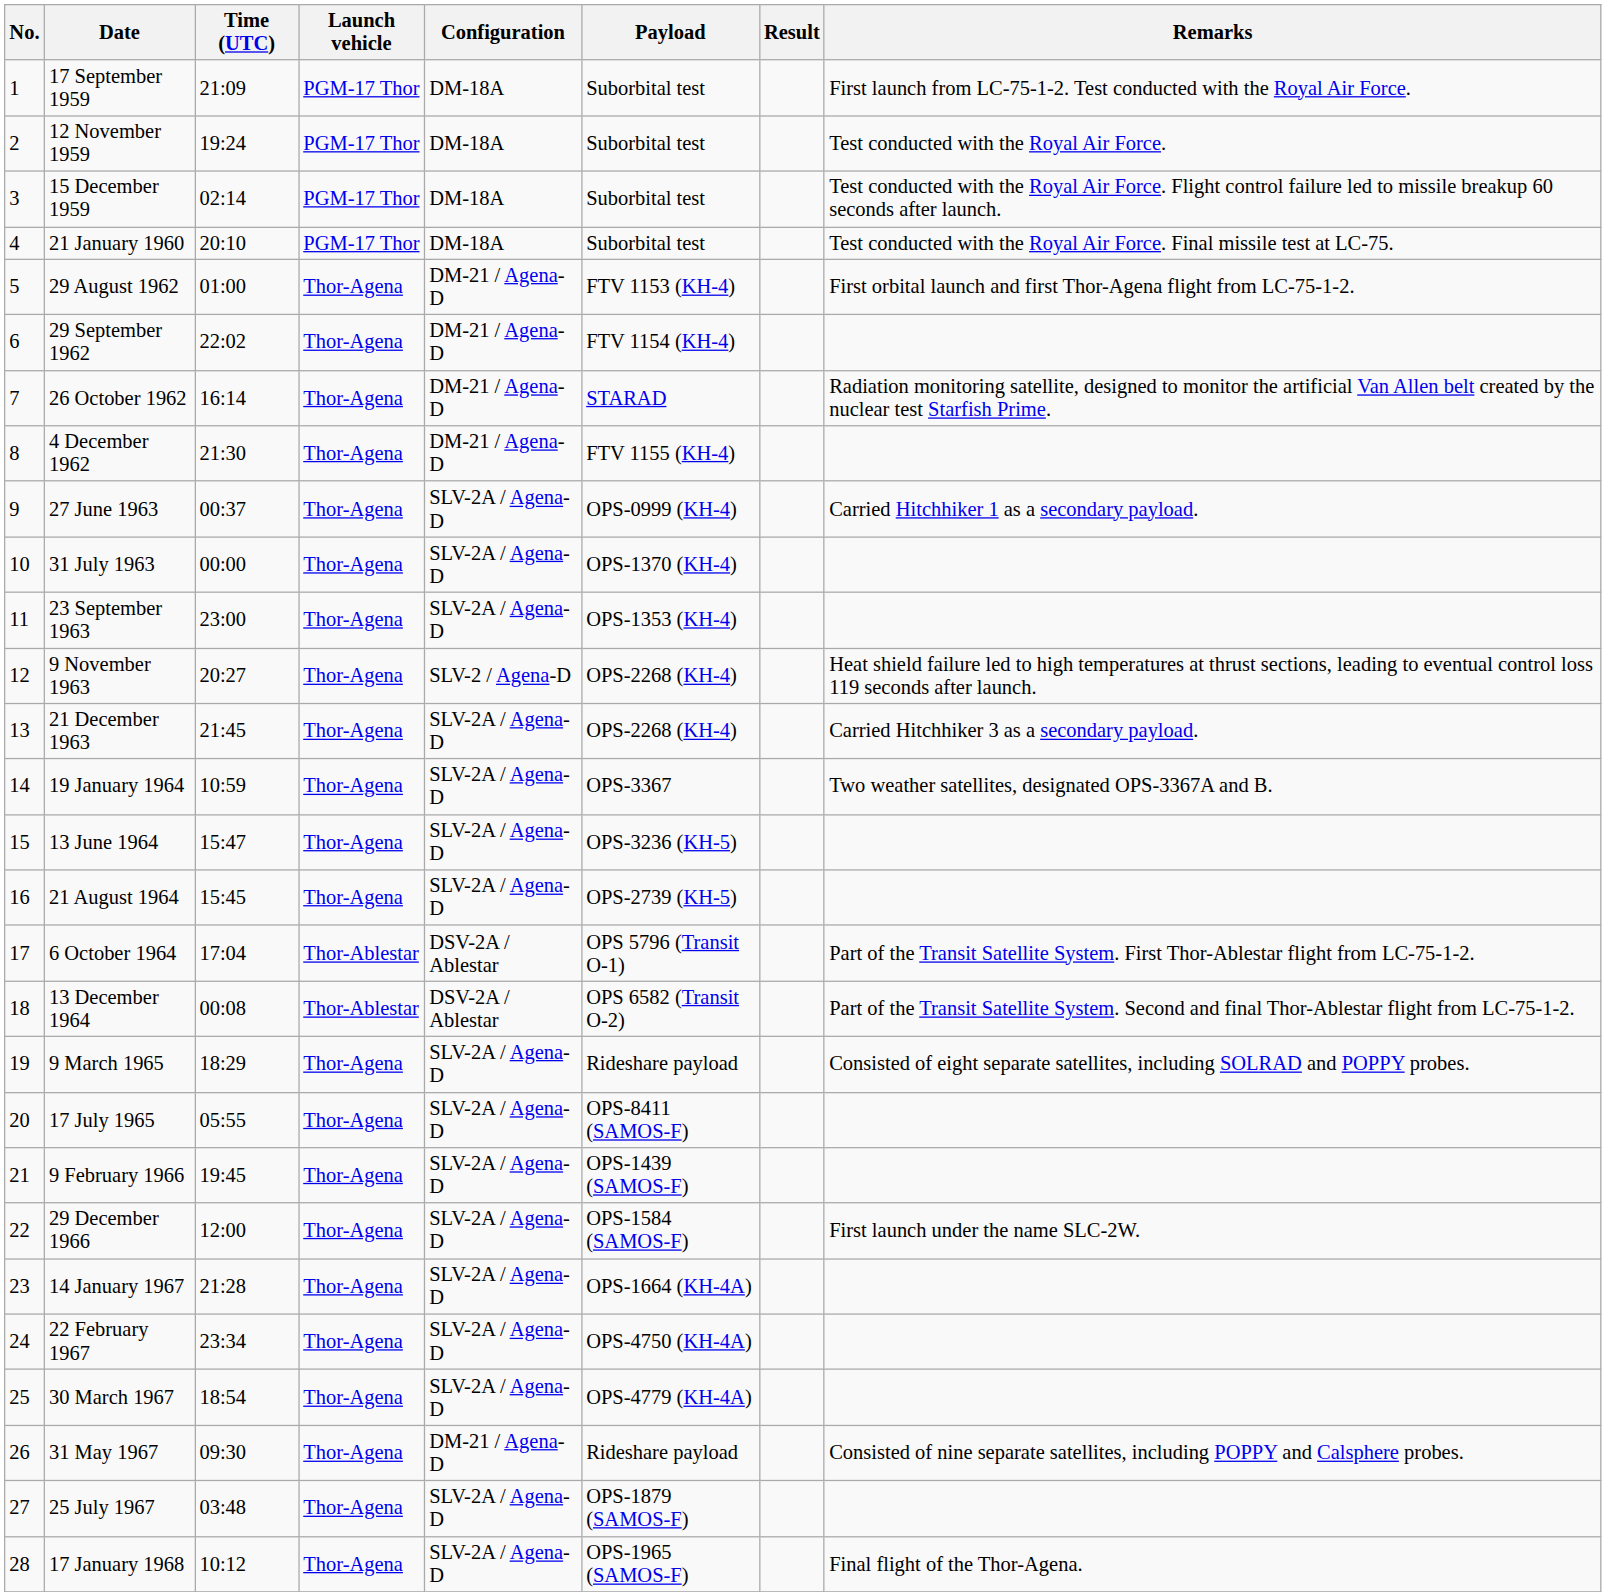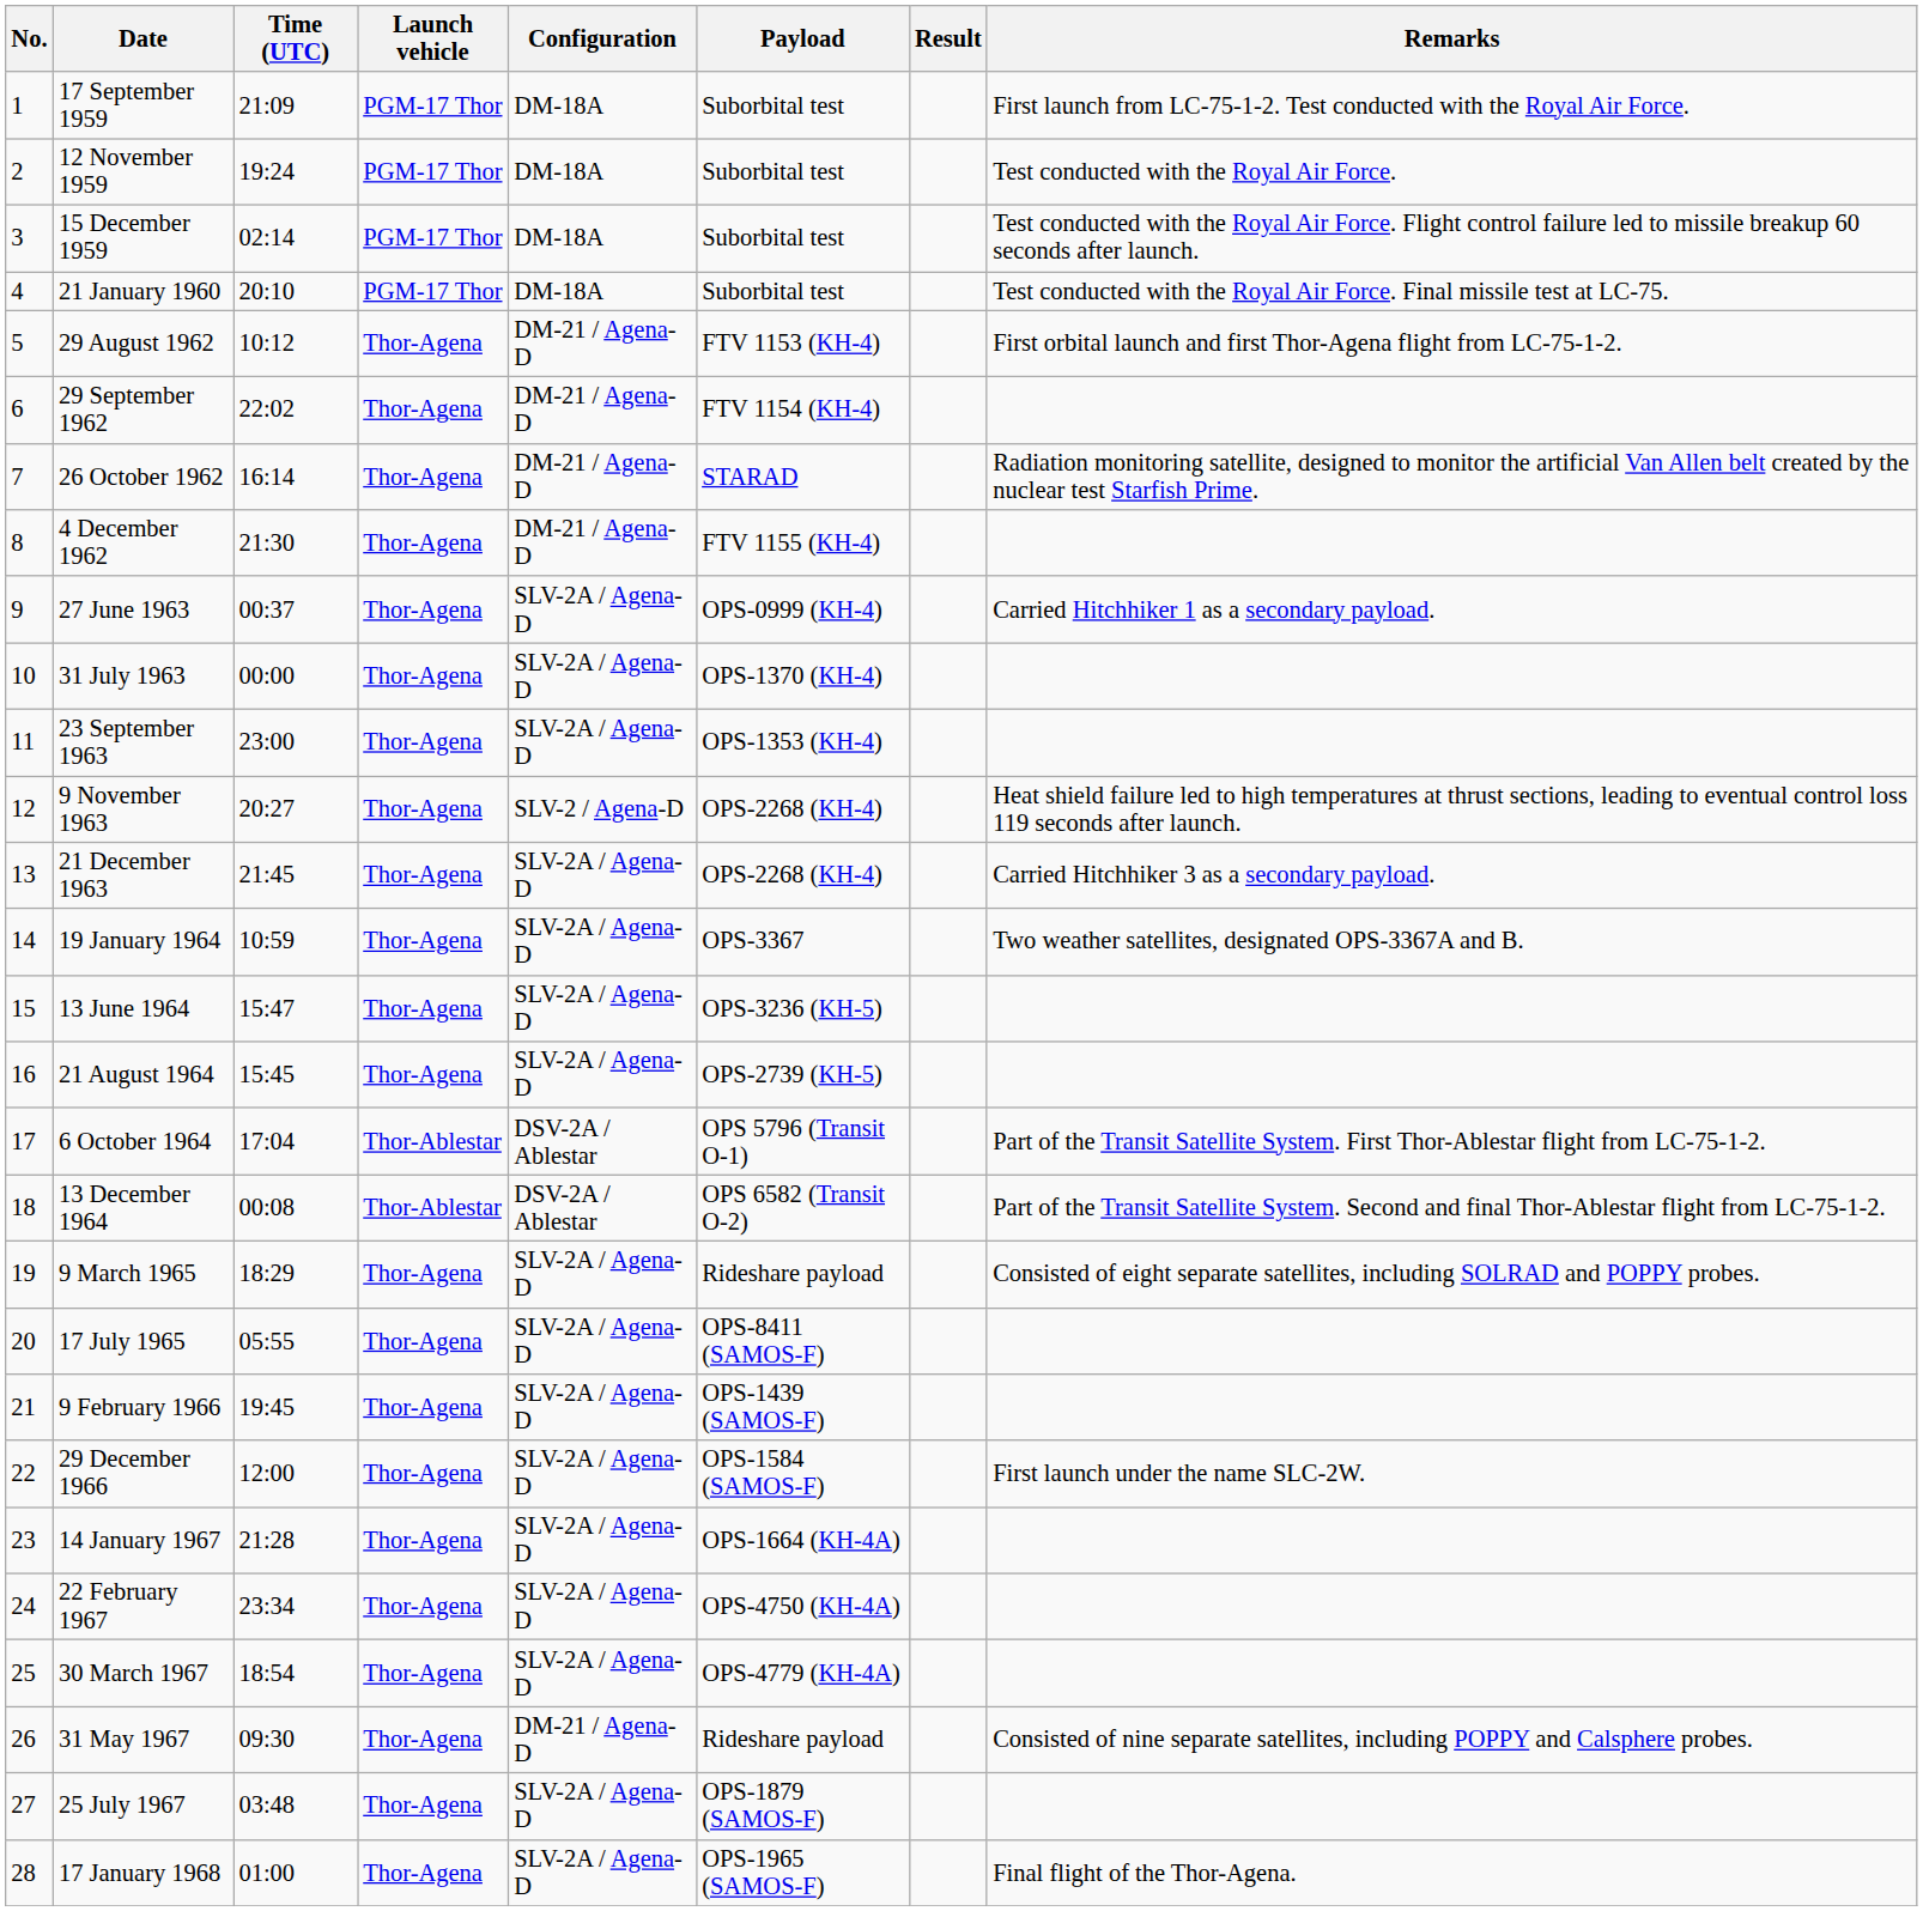 <table class="wikitable mw-collapsible mw-collapsed">
 <tr>
 <th>No.</th>
 <th>Date</th>
 <th>Time (<a href='#'>UTC</a>)</th>
 <th>Launch vehicle</th>
 <th>Configuration</th>
 <th>Payload</th>
 <th>Result</th>
 <th>Remarks</th>
 </tr>
 <tr>
 <td>1</td>
 <td>17 September 1959</td>
 <td>21:09</td>
 <td><a href='#'>PGM-17 Thor</a></td>
 <td>DM-18A</td>
 <td>Suborbital test</td>
 <td></td>
 <td>First launch from LC-75-1-2. Test conducted with the <a href='#'>Royal Air Force</a>.</td>
 </tr>
 <tr>
 <td>2</td>
 <td>12 November 1959</td>
 <td>19:24</td>
 <td><a href='#'>PGM-17 Thor</a></td>
 <td>DM-18A</td>
 <td>Suborbital test</td>
 <td></td>
 <td>Test conducted with the <a href='#'>Royal Air Force</a>.</td>
 </tr>
 <tr>
 <td>3</td>
 <td>15 December 1959</td>
 <td>02:14</td>
 <td><a href='#'>PGM-17 Thor</a></td>
 <td>DM-18A</td>
 <td>Suborbital test</td>
 <td></td>
 <td>Test conducted with the <a href='#'>Royal Air Force</a>. Flight control failure led to missile breakup 60 seconds after launch.</td>
 </tr>
 <tr>
 <td>4</td>
 <td>21 January 1960</td>
 <td>20:10</td>
 <td><a href='#'>PGM-17 Thor</a></td>
 <td>DM-18A</td>
 <td>Suborbital test</td>
 <td></td>
 <td>Test conducted with the <a href='#'>Royal Air Force</a>. Final missile test at LC-75.</td>
 </tr>
 <tr>
 <td>5</td>
 <td>29 August 1962</td>
-<td>01:00</td>
+<td>10:12</td>
 <td><a href='#'>Thor-Agena</a></td>
 <td>DM-21 / <a href='#'>Agena</a>-D</td>
 <td>FTV 1153 (<a href='#'>KH-4</a>)</td>
 <td></td>
 <td>First orbital launch and first Thor-Agena flight from LC-75-1-2.</td>
 </tr>
 <tr>
 <td>6</td>
 <td>29 September 1962</td>
 <td>22:02</td>
 <td><a href='#'>Thor-Agena</a></td>
 <td>DM-21 / <a href='#'>Agena</a>-D</td>
 <td>FTV 1154 (<a href='#'>KH-4</a>)</td>
 <td></td>
 <td></td>
 </tr>
 <tr>
 <td>7</td>
 <td>26 October 1962</td>
 <td>16:14</td>
 <td><a href='#'>Thor-Agena</a></td>
 <td>DM-21 / <a href='#'>Agena</a>-D</td>
 <td><a href='#'>STARAD</a></td>
 <td></td>
 <td>Radiation monitoring satellite, designed to monitor the artificial <a href='#'>Van Allen belt</a> created by the nuclear test <a href='#'>Starfish Prime</a>.</td>
 </tr>
 <tr>
 <td>8</td>
 <td>4 December 1962</td>
 <td>21:30</td>
 <td><a href='#'>Thor-Agena</a></td>
 <td>DM-21 / <a href='#'>Agena</a>-D</td>
 <td>FTV 1155 (<a href='#'>KH-4</a>)</td>
 <td></td>
 <td></td>
 </tr>
 <tr>
 <td>9</td>
 <td>27 June 1963</td>
 <td>00:37</td>
 <td><a href='#'>Thor-Agena</a></td>
 <td>SLV-2A / <a href='#'>Agena</a>-D</td>
 <td>OPS-0999 (<a href='#'>KH-4</a>)</td>
 <td></td>
 <td>Carried <a href='#'>Hitchhiker 1</a> as a <a href='#'>secondary payload</a>.</td>
 </tr>
 <tr>
 <td>10</td>
 <td>31 July 1963</td>
 <td>00:00</td>
 <td><a href='#'>Thor-Agena</a></td>
 <td>SLV-2A / <a href='#'>Agena</a>-D</td>
 <td>OPS-1370 (<a href='#'>KH-4</a>)</td>
 <td></td>
 <td></td>
 </tr>
 <tr>
 <td>11</td>
 <td>23 September 1963</td>
 <td>23:00</td>
 <td><a href='#'>Thor-Agena</a></td>
 <td>SLV-2A / <a href='#'>Agena</a>-D</td>
 <td>OPS-1353 (<a href='#'>KH-4</a>)</td>
 <td></td>
 <td></td>
 </tr>
 <tr>
 <td>12</td>
 <td>9 November 1963</td>
 <td>20:27</td>
 <td><a href='#'>Thor-Agena</a></td>
 <td>SLV-2 / <a href='#'>Agena</a>-D</td>
 <td>OPS-2268 (<a href='#'>KH-4</a>)</td>
 <td></td>
 <td>Heat shield failure led to high temperatures at thrust sections, leading to eventual control loss 119 seconds after launch.</td>
 </tr>
 <tr>
 <td>13</td>
 <td>21 December 1963</td>
 <td>21:45</td>
 <td><a href='#'>Thor-Agena</a></td>
 <td>SLV-2A / <a href='#'>Agena</a>-D</td>
 <td>OPS-2268 (<a href='#'>KH-4</a>)</td>
 <td></td>
 <td>Carried Hitchhiker 3 as a <a href='#'>secondary payload</a>.</td>
 </tr>
 <tr>
 <td>14</td>
 <td>19 January 1964</td>
 <td>10:59</td>
 <td><a href='#'>Thor-Agena</a></td>
 <td>SLV-2A / <a href='#'>Agena</a>-D</td>
 <td>OPS-3367</td>
 <td></td>
 <td>Two weather satellites, designated OPS-3367A and B.</td>
 </tr>
 <tr>
 <td>15</td>
 <td>13 June 1964</td>
 <td>15:47</td>
 <td><a href='#'>Thor-Agena</a></td>
 <td>SLV-2A / <a href='#'>Agena</a>-D</td>
 <td>OPS-3236 (<a href='#'>KH-5</a>)</td>
 <td></td>
 <td></td>
 </tr>
 <tr>
 <td>16</td>
 <td>21 August 1964</td>
 <td>15:45</td>
 <td><a href='#'>Thor-Agena</a></td>
 <td>SLV-2A / <a href='#'>Agena</a>-D</td>
 <td>OPS-2739 (<a href='#'>KH-5</a>)</td>
 <td></td>
 <td></td>
 </tr>
 <tr>
 <td>17</td>
 <td>6 October 1964</td>
 <td>17:04</td>
 <td><a href='#'>Thor-Ablestar</a></td>
 <td>DSV-2A / Ablestar</td>
 <td>OPS 5796 (<a href='#'>Transit</a> O-1)</td>
 <td></td>
 <td>Part of the <a href='#'>Transit Satellite System</a>. First Thor-Ablestar flight from LC-75-1-2.</td>
 </tr>
 <tr>
 <td>18</td>
 <td>13 December 1964</td>
 <td>00:08</td>
 <td><a href='#'>Thor-Ablestar</a></td>
 <td>DSV-2A / Ablestar</td>
 <td>OPS 6582 (<a href='#'>Transit</a> O-2)</td>
 <td></td>
 <td>Part of the <a href='#'>Transit Satellite System</a>. Second and final Thor-Ablestar flight from LC-75-1-2.</td>
 </tr>
 <tr>
 <td>19</td>
 <td>9 March 1965</td>
 <td>18:29</td>
 <td><a href='#'>Thor-Agena</a></td>
 <td>SLV-2A / <a href='#'>Agena</a>-D</td>
 <td>Rideshare payload</td>
 <td></td>
 <td>Consisted of eight separate satellites, including <a href='#'>SOLRAD</a> and <a href='#'>POPPY</a> probes.</td>
 </tr>
 <tr>
 <td>20</td>
 <td>17 July 1965</td>
 <td>05:55</td>
 <td><a href='#'>Thor-Agena</a></td>
 <td>SLV-2A / <a href='#'>Agena</a>-D</td>
 <td>OPS-8411 (<a href='#'>SAMOS-F</a>)</td>
 <td></td>
 <td></td>
 </tr>
 <tr>
 <td>21</td>
 <td>9 February 1966</td>
 <td>19:45</td>
 <td><a href='#'>Thor-Agena</a></td>
 <td>SLV-2A / <a href='#'>Agena</a>-D</td>
 <td>OPS-1439 (<a href='#'>SAMOS-F</a>)</td>
 <td></td>
 <td></td>
 </tr>
 <tr>
 <td>22</td>
 <td>29 December 1966</td>
 <td>12:00</td>
 <td><a href='#'>Thor-Agena</a></td>
 <td>SLV-2A / <a href='#'>Agena</a>-D</td>
 <td>OPS-1584 (<a href='#'>SAMOS-F</a>)</td>
 <td></td>
 <td>First launch under the name SLC-2W.</td>
 </tr>
 <tr>
 <td>23</td>
 <td>14 January 1967</td>
 <td>21:28</td>
 <td><a href='#'>Thor-Agena</a></td>
 <td>SLV-2A / <a href='#'>Agena</a>-D</td>
 <td>OPS-1664 (<a href='#'>KH-4A</a>)</td>
 <td></td>
 <td></td>
 </tr>
 <tr>
 <td>24</td>
 <td>22 February 1967</td>
 <td>23:34</td>
 <td><a href='#'>Thor-Agena</a></td>
 <td>SLV-2A / <a href='#'>Agena</a>-D</td>
 <td>OPS-4750 (<a href='#'>KH-4A</a>)</td>
 <td></td>
 <td></td>
 </tr>
 <tr>
 <td>25</td>
 <td>30 March 1967</td>
 <td>18:54</td>
 <td><a href='#'>Thor-Agena</a></td>
 <td>SLV-2A / <a href='#'>Agena</a>-D</td>
 <td>OPS-4779 (<a href='#'>KH-4A</a>)</td>
 <td></td>
 <td></td>
 </tr>
 <tr>
 <td>26</td>
 <td>31 May 1967</td>
 <td>09:30</td>
 <td><a href='#'>Thor-Agena</a></td>
 <td>DM-21 / <a href='#'>Agena</a>-D</td>
 <td>Rideshare payload</td>
 <td></td>
 <td>Consisted of nine separate satellites, including <a href='#'>POPPY</a> and <a href='#'>Calsphere</a> probes.</td>
 </tr>
 <tr>
 <td>27</td>
 <td>25 July 1967</td>
 <td>03:48</td>
 <td><a href='#'>Thor-Agena</a></td>
 <td>SLV-2A / <a href='#'>Agena</a>-D</td>
 <td>OPS-1879 (<a href='#'>SAMOS-F</a>)</td>
 <td></td>
 <td></td>
 </tr>
 <tr>
 <td>28</td>
 <td>17 January 1968</td>
-<td>10:12</td>
+<td>01:00</td>
 <td><a href='#'>Thor-Agena</a></td>
 <td>SLV-2A / <a href='#'>Agena</a>-D</td>
 <td>OPS-1965 (<a href='#'>SAMOS-F</a>)</td>
 <td></td>
 <td>Final flight of the Thor-Agena.</td>
 </tr>
 </table>
